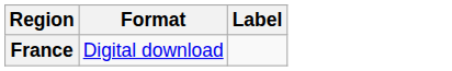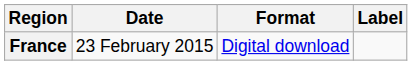 <table class="wikitable plainrowheaders">
 <tr>
 <th>Region</th>
+<th>Date</th>
 <th>Format</th>
 <th>Label</th>
 </tr>
 <tr>
 <th scope="row">France</th>
+<td>23 February 2015</td>
 <td><a href='#'>Digital download</a></td>
 <td></td>
 </tr>
 </table>
